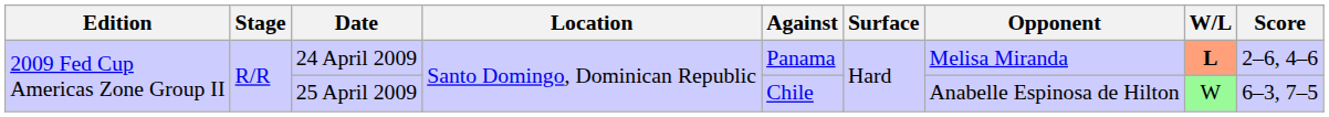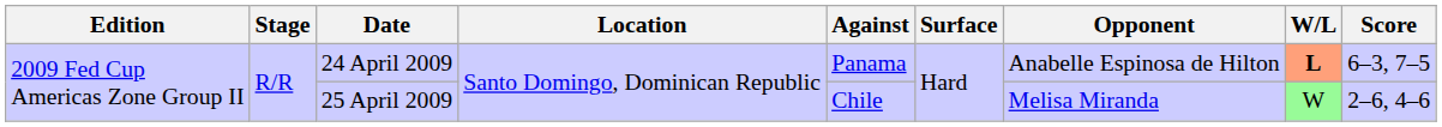 <table class=wikitable style=font-size:97%>
 <tr>
 <th>Edition</th>
 <th>Stage</th>
 <th>Date</th>
 <th>Location</th>
 <th>Against</th>
 <th>Surface</th>
 <th>Opponent</th>
 <th>W/L</th>
 <th>Score</th>
 </tr>
 <tr style="background:#ccf;">
 <td rowspan="2"><a href='#'>2009 Fed Cup</a> <br> Americas Zone Group II</td>
 <td rowspan="2"><a href='#'>R/R</a></td>
 <td>24 April 2009</td>
 <td rowspan="2"><a href='#'>Santo Domingo</a>, Dominican Republic</td>
 <td> <a href='#'>Panama</a></td>
 <td rowspan="2">Hard</td>
-<td> <a href='#'>Melisa Miranda</a></td>
+<td> Anabelle Espinosa de Hilton</td>
 <td style="text-align:center; background:#ffa07a;"><strong>L</strong></td>
-<td>2–6, 4–6</td>
+<td>6–3, 7–5</td>
 </tr>
 <tr style="background:#ccf;">
 <td>25 April 2009</td>
 <td> <a href='#'>Chile</a></td>
-<td> Anabelle Espinosa de Hilton</td>
+<td> <a href='#'>Melisa Miranda</a></td>
 <td style="text-align:center; background:#98fb98;">W</td>
-<td>6–3, 7–5</td>
+<td>2–6, 4–6</td>
 </tr>
 </table>
